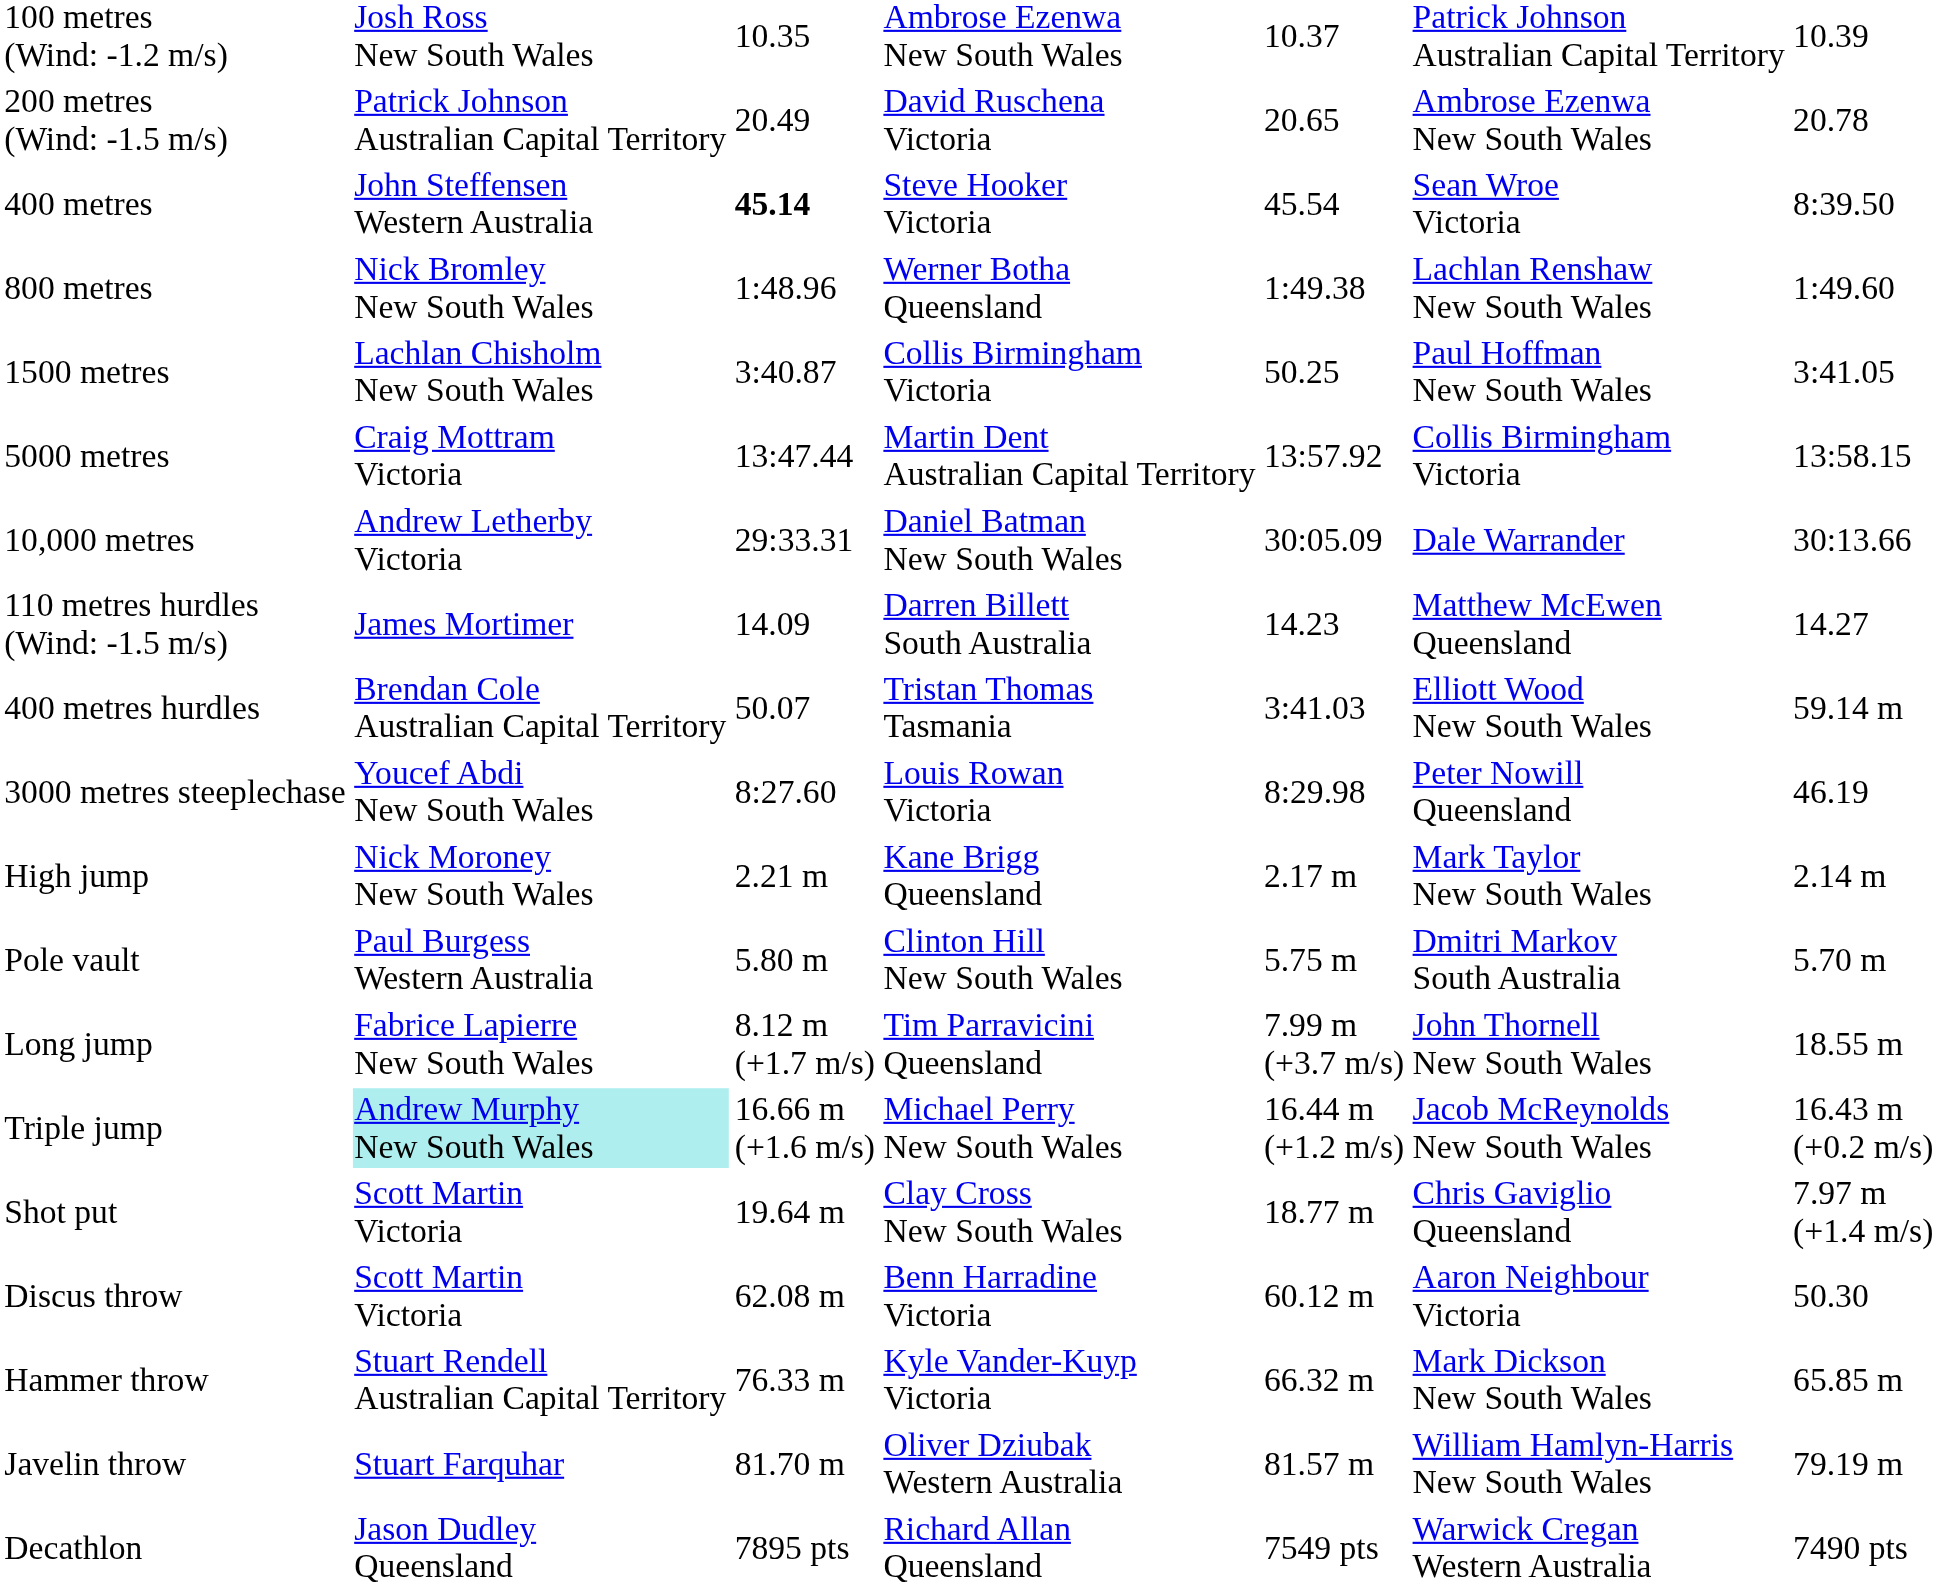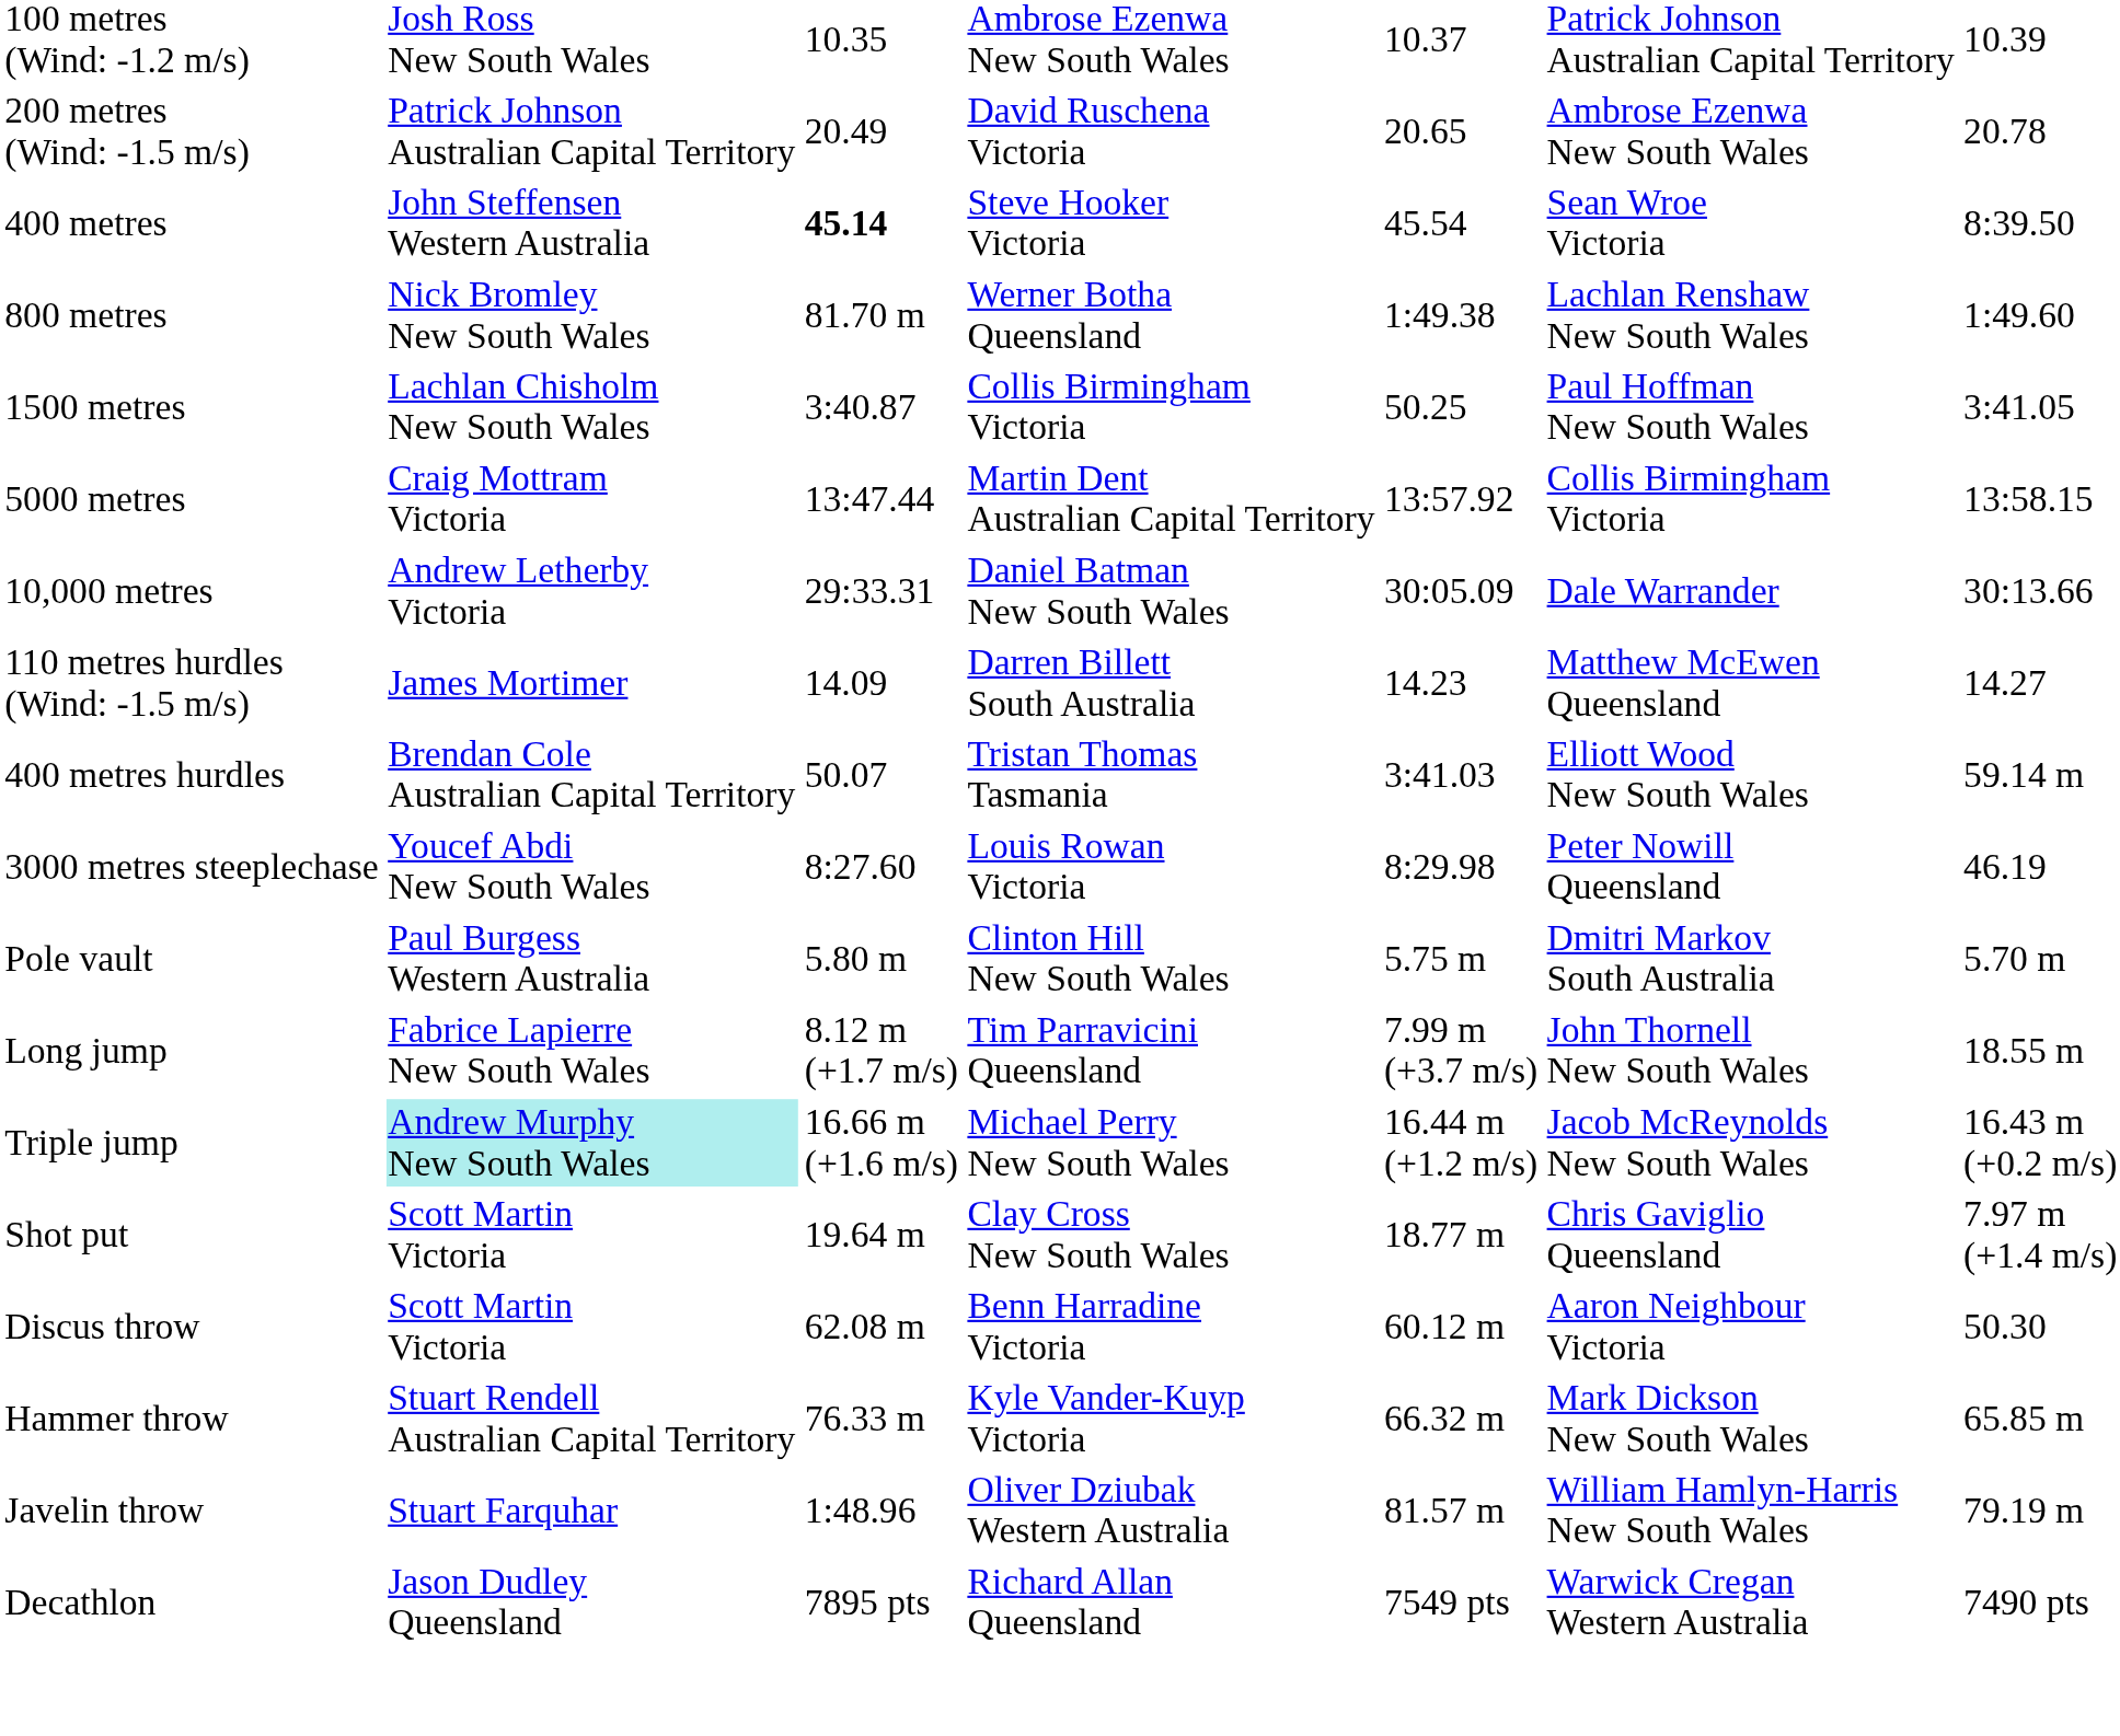 <table>
 <tr>
 <td>100 metres<br>(Wind: -1.2 m/s)</td>
 <td><a href='#'>Josh Ross</a><br>New South Wales</td>
 <td>10.35</td>
 <td><a href='#'>Ambrose Ezenwa</a><br>New South Wales</td>
 <td>10.37</td>
 <td><a href='#'>Patrick Johnson</a><br>Australian Capital Territory</td>
 <td>10.39</td>
 </tr>
 <tr>
 <td>200 metres<br>(Wind: -1.5 m/s)</td>
 <td><a href='#'>Patrick Johnson</a><br>Australian Capital Territory</td>
 <td>20.49</td>
 <td><a href='#'>David Ruschena</a><br>Victoria</td>
 <td>20.65</td>
 <td><a href='#'>Ambrose Ezenwa</a><br>New South Wales</td>
 <td>20.78</td>
 </tr>
 <tr>
 <td>400 metres</td>
 <td><a href='#'>John Steffensen</a><br>Western Australia</td>
 <td><strong>45.14</strong></td>
 <td><a href='#'>Steve Hooker</a><br>Victoria</td>
 <td>45.54</td>
 <td><a href='#'>Sean Wroe</a><br>Victoria</td>
 <td>8:39.50</td>
 </tr>
 <tr>
 <td>800 metres</td>
 <td><a href='#'>Nick Bromley</a><br>New South Wales</td>
-<td>1:48.96</td>
+<td>81.70 m</td>
 <td><a href='#'>Werner Botha</a><br>Queensland</td>
 <td>1:49.38</td>
 <td><a href='#'>Lachlan Renshaw</a><br>New South Wales</td>
 <td>1:49.60</td>
 </tr>
 <tr>
 <td>1500 metres</td>
 <td><a href='#'>Lachlan Chisholm</a><br>New South Wales</td>
 <td>3:40.87</td>
 <td><a href='#'>Collis Birmingham</a><br>Victoria</td>
 <td>50.25</td>
 <td><a href='#'>Paul Hoffman</a><br>New South Wales</td>
 <td>3:41.05</td>
 </tr>
 <tr>
 <td>5000 metres</td>
 <td><a href='#'>Craig Mottram</a><br>Victoria</td>
 <td>13:47.44</td>
 <td><a href='#'>Martin Dent</a><br>Australian Capital Territory</td>
 <td>13:57.92</td>
 <td><a href='#'>Collis Birmingham</a><br>Victoria</td>
 <td>13:58.15</td>
 </tr>
 <tr>
 <td>10,000 metres</td>
 <td><a href='#'>Andrew Letherby</a><br>Victoria</td>
 <td>29:33.31</td>
 <td><a href='#'>Daniel Batman</a><br>New South Wales</td>
 <td>30:05.09</td>
 <td><a href='#'>Dale Warrander</a><br></td>
 <td>30:13.66</td>
 </tr>
 <tr>
 <td>110 metres hurdles<br>(Wind: -1.5 m/s)</td>
 <td><a href='#'>James Mortimer</a><br></td>
 <td>14.09</td>
 <td><a href='#'>Darren Billett</a><br>South Australia</td>
 <td>14.23</td>
 <td><a href='#'>Matthew McEwen</a><br>Queensland</td>
 <td>14.27</td>
 </tr>
 <tr>
 <td>400 metres hurdles</td>
 <td><a href='#'>Brendan Cole</a><br>Australian Capital Territory</td>
 <td>50.07</td>
 <td><a href='#'>Tristan Thomas</a><br>Tasmania</td>
 <td>3:41.03</td>
 <td><a href='#'>Elliott Wood</a><br>New South Wales</td>
 <td>59.14 m</td>
 </tr>
 <tr>
 <td>3000 metres steeplechase</td>
 <td><a href='#'>Youcef Abdi</a><br>New South Wales</td>
 <td>8:27.60</td>
 <td><a href='#'>Louis Rowan</a><br>Victoria</td>
 <td>8:29.98</td>
 <td><a href='#'>Peter Nowill</a><br>Queensland</td>
 <td>46.19</td>
 </tr>
 <tr>
-<td>High jump</td>
-<td><a href='#'>Nick Moroney</a><br>New South Wales</td>
-<td>2.21 m</td>
-<td><a href='#'>Kane Brigg</a><br>Queensland</td>
-<td>2.17 m</td>
-<td><a href='#'>Mark Taylor</a><br>New South Wales</td>
-<td>2.14 m</td>
-</tr>
-<tr>
 <td>Pole vault</td>
 <td><a href='#'>Paul Burgess</a><br>Western Australia</td>
 <td>5.80 m</td>
 <td><a href='#'>Clinton Hill</a><br>New South Wales</td>
 <td>5.75 m</td>
 <td><a href='#'>Dmitri Markov</a><br>South Australia</td>
 <td>5.70 m</td>
 </tr>
 <tr>
 <td>Long jump</td>
 <td><a href='#'>Fabrice Lapierre</a><br>New South Wales</td>
 <td>8.12 m <br>(+1.7 m/s)</td>
 <td><a href='#'>Tim Parravicini</a><br>Queensland</td>
 <td>7.99 m <br>(+3.7 m/s)</td>
 <td><a href='#'>John Thornell</a><br>New South Wales</td>
 <td>18.55 m</td>
 </tr>
 <tr>
 <td>Triple jump</td>
 <td style="background: paleturquoise;"><a href='#'>Andrew Murphy</a><br>New South Wales</td>
 <td>16.66 m <br>(+1.6 m/s)</td>
 <td><a href='#'>Michael Perry</a><br>New South Wales</td>
 <td>16.44 m <br>(+1.2 m/s)</td>
 <td><a href='#'>Jacob McReynolds</a><br>New South Wales</td>
 <td>16.43 m <br>(+0.2 m/s)</td>
 </tr>
 <tr>
 <td>Shot put</td>
 <td><a href='#'>Scott Martin</a><br>Victoria</td>
 <td>19.64 m</td>
 <td><a href='#'>Clay Cross</a><br>New South Wales</td>
 <td>18.77 m</td>
 <td><a href='#'>Chris Gaviglio</a><br>Queensland</td>
 <td>7.97 m <br>(+1.4 m/s)</td>
 </tr>
 <tr>
 <td>Discus throw</td>
 <td><a href='#'>Scott Martin</a><br>Victoria</td>
 <td>62.08 m</td>
 <td><a href='#'>Benn Harradine</a><br>Victoria</td>
 <td>60.12 m</td>
 <td><a href='#'>Aaron Neighbour</a><br>Victoria</td>
 <td>50.30</td>
 </tr>
 <tr>
 <td>Hammer throw</td>
 <td><a href='#'>Stuart Rendell</a><br>Australian Capital Territory</td>
 <td>76.33 m</td>
 <td><a href='#'>Kyle Vander-Kuyp</a><br>Victoria</td>
 <td>66.32 m</td>
 <td><a href='#'>Mark Dickson</a><br>New South Wales</td>
 <td>65.85 m</td>
 </tr>
 <tr>
 <td>Javelin throw</td>
 <td><a href='#'>Stuart Farquhar</a><br></td>
-<td>81.70 m</td>
+<td>1:48.96</td>
 <td><a href='#'>Oliver Dziubak</a><br>Western Australia</td>
 <td>81.57 m</td>
 <td><a href='#'>William Hamlyn-Harris</a><br>New South Wales</td>
 <td>79.19 m</td>
 </tr>
 <tr>
 <td>Decathlon</td>
 <td><a href='#'>Jason Dudley</a><br>Queensland</td>
 <td>7895 pts</td>
 <td><a href='#'>Richard Allan</a><br>Queensland</td>
 <td>7549 pts</td>
 <td><a href='#'>Warwick Cregan</a><br>Western Australia</td>
 <td>7490 pts</td>
 </tr>
 <tr>
 </tr>
 </table>
